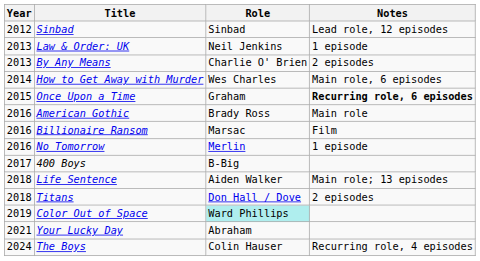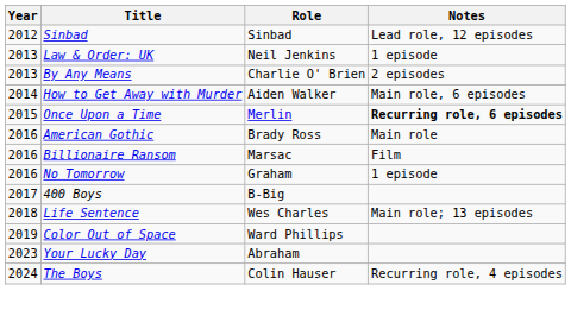 <table class="wikitable sortable">
 <tr>
 <th>Year</th>
 <th>Title</th>
 <th>Role</th>
 <th class="unsortable">Notes</th>
 </tr>
 <tr>
 <td>2012</td>
 <td><em><a href='#'>Sinbad</a></em></td>
 <td>Sinbad</td>
 <td>Lead role, 12 episodes</td>
 </tr>
 <tr>
 <td>2013</td>
 <td><em><a href='#'>Law & Order: UK</a></em></td>
 <td>Neil Jenkins</td>
 <td>1 episode</td>
 </tr>
 <tr>
 <td>2013</td>
 <td><em><a href='#'>By Any Means</a></em></td>
 <td>Charlie O' Brien</td>
 <td>2 episodes</td>
 </tr>
 <tr>
 <td>2014</td>
 <td><em><a href='#'>How to Get Away with Murder</a></em></td>
-<td>Wes Charles</td>
+<td>Aiden Walker</td>
 <td>Main role, 6 episodes</td>
 </tr>
 <tr>
 <td>2015</td>
 <td><em><a href='#'>Once Upon a Time</a></em></td>
-<td>Graham</td>
+<td><a href='#'>Merlin</a></td>
 <td><strong>Recurring role, 6 episodes</strong></td>
 </tr>
 <tr>
 <td>2016</td>
 <td><em><a href='#'>American Gothic</a></em></td>
 <td>Brady Ross</td>
 <td>Main role</td>
 </tr>
 <tr>
 <td>2016</td>
 <td><em><a href='#'>Billionaire Ransom</a></em></td>
 <td>Marsac</td>
 <td>Film</td>
 </tr>
 <tr>
 <td>2016</td>
 <td><em><a href='#'>No Tomorrow</a></em></td>
-<td><a href='#'>Merlin</a></td>
+<td>Graham</td>
 <td>1 episode</td>
 </tr>
 <tr>
 <td>2017</td>
 <td><em>400 Boys</em></td>
 <td>B-Big</td>
 <td></td>
 </tr>
 <tr>
 <td>2018</td>
 <td><em><a href='#'>Life Sentence</a></em></td>
-<td>Aiden Walker</td>
+<td>Wes Charles</td>
 <td>Main role; 13 episodes</td>
-</tr>
-<tr>
-<td>2018</td>
-<td><em><a href='#'>Titans</a></em></td>
-<td><a href='#'>Don Hall / Dove</a></td>
-<td>2 episodes</td>
 </tr>
 <tr>
 <td>2019</td>
 <td><em><a href='#'>Color Out of Space</a></em></td>
-<td style="background: paleturquoise;">Ward Phillips</td>
+<td>Ward Phillips</td>
 <td></td>
 </tr>
 <tr>
-<td>2021</td>
+<td>2023</td>
 <td><em><a href='#'>Your Lucky Day</a></em></td>
 <td>Abraham</td>
 <td></td>
 </tr>
 <tr>
 <td>2024</td>
 <td><em><a href='#'>The Boys</a></em></td>
 <td>Colin Hauser</td>
 <td>Recurring role, 4 episodes</td>
 </tr>
 </table>
